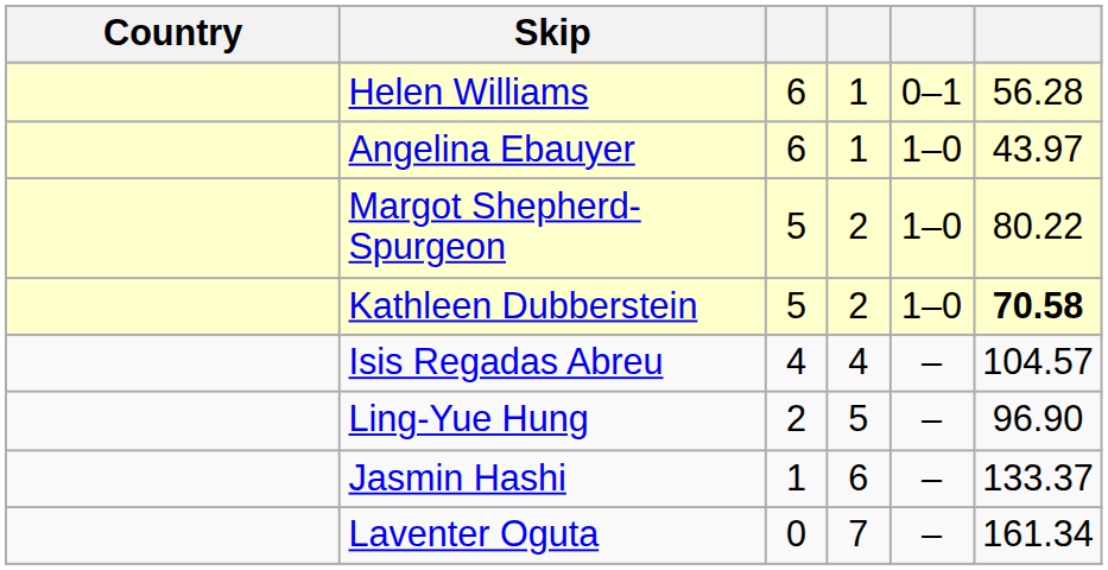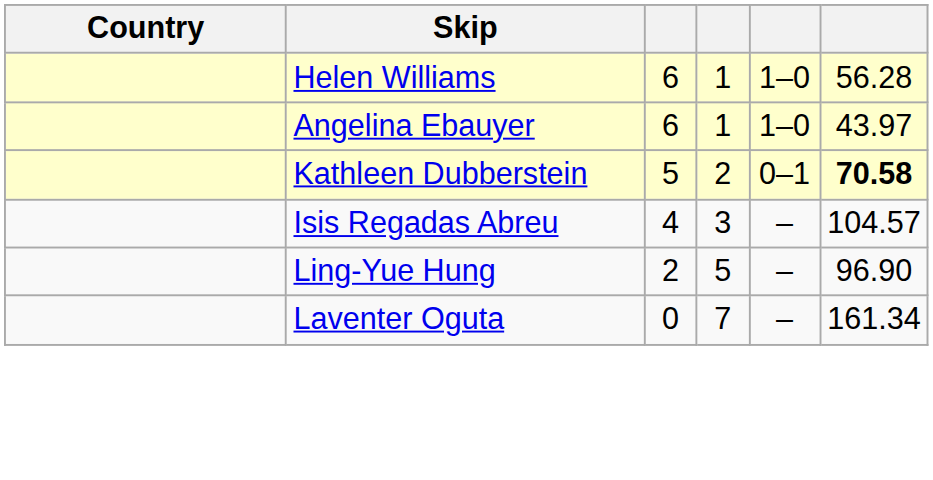 <table class=wikitable style="text-align:center;">
 <tr>
 <th width=140>Country</th>
 <th width=180>Skip</th>
 <th width=20></th>
 <th width=20></th>
 <th width=30></th>
 <th width=20></th>
 </tr>
 <tr bgcolor=#ffffcc>
 <td style="text-align:left;"></td>
 <td style="text-align:left;"><a href='#'>Helen Williams</a></td>
 <td>6</td>
 <td>1</td>
-<td>0–1</td>
+<td>1–0</td>
 <td>56.28</td>
 </tr>
 <tr bgcolor=#ffffcc>
 <td style="text-align:left;"></td>
 <td style="text-align:left;"><a href='#'>Angelina Ebauyer</a></td>
 <td>6</td>
 <td>1</td>
 <td>1–0</td>
 <td>43.97</td>
 </tr>
 <tr bgcolor=#ffffcc>
 <td style="text-align:left;"></td>
-<td style="text-align:left;"><a href='#'>Margot Shepherd-Spurgeon</a></td>
-<td>5</td>
-<td>2</td>
-<td>1–0</td>
-<td>80.22</td>
-</tr>
-<tr bgcolor=#ffffcc>
-<td style="text-align:left;"></td>
 <td style="text-align:left;"><a href='#'>Kathleen Dubberstein</a></td>
 <td>5</td>
 <td>2</td>
-<td>1–0</td>
+<td>0–1</td>
 <td><strong>70.58</strong></td>
 </tr>
 <tr>
 <td style="text-align:left;"></td>
 <td style="text-align:left;"><a href='#'>Isis Regadas Abreu</a></td>
 <td>4</td>
-<td>4</td>
+<td>3</td>
 <td>–</td>
 <td>104.57</td>
 </tr>
 <tr>
 <td style="text-align:left;"></td>
 <td style="text-align:left;"><a href='#'>Ling-Yue Hung</a></td>
 <td>2</td>
 <td>5</td>
 <td>–</td>
 <td>96.90</td>
 </tr>
 <tr>
 <td style="text-align:left;"></td>
-<td style="text-align:left;"><a href='#'>Jasmin Hashi</a></td>
-<td>1</td>
-<td>6</td>
-<td>–</td>
-<td>133.37</td>
-</tr>
-<tr>
-<td style="text-align:left;"></td>
 <td style="text-align:left;"><a href='#'>Laventer Oguta</a></td>
 <td>0</td>
 <td>7</td>
 <td>–</td>
 <td>161.34</td>
 </tr>
 </table>
